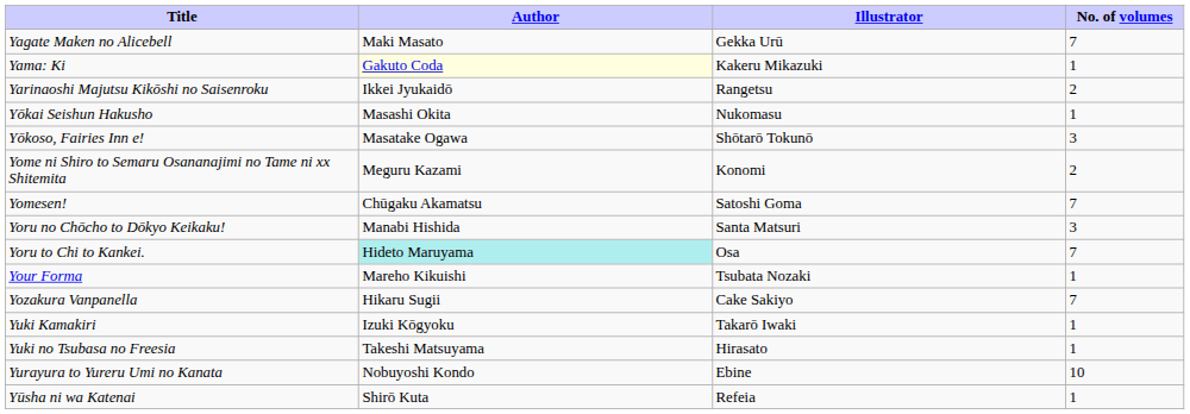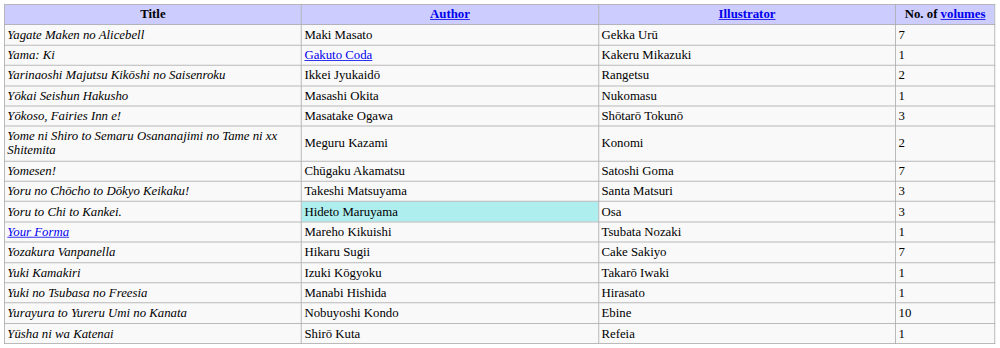 <table class="wikitable" style="width: 98%;">
 <tr>
 <th width=30% style="background:#ccf;">Title</th>
 <th width=30% style="background:#ccf;"><a href='#'>Author</a></th>
 <th width=30% style="background:#ccf;"><a href='#'>Illustrator</a></th>
 <th width=10% style="background:#ccf;">No. of <a href='#'>volumes</a></th>
 </tr>
 <tr>
 <td><em>Yagate Maken no Alicebell</em></td>
 <td>Maki Masato</td>
 <td>Gekka Urū</td>
 <td>7</td>
 </tr>
 <tr>
 <td><em>Yama: Ki</em></td>
-<td style="background: lightyellow;"><a href='#'>Gakuto Coda</a></td>
+<td><a href='#'>Gakuto Coda</a></td>
 <td>Kakeru Mikazuki</td>
 <td>1</td>
 </tr>
 <tr>
 <td><em>Yarinaoshi Majutsu Kikōshi no Saisenroku</em></td>
 <td>Ikkei Jyukaidō</td>
 <td>Rangetsu</td>
 <td>2</td>
 </tr>
 <tr>
 <td><em>Yōkai Seishun Hakusho</em></td>
 <td>Masashi Okita</td>
 <td>Nukomasu</td>
 <td>1</td>
 </tr>
 <tr>
 <td><em>Yōkoso, Fairies Inn e!</em></td>
 <td>Masatake Ogawa</td>
 <td>Shōtarō Tokunō</td>
 <td>3</td>
 </tr>
 <tr>
 <td><em>Yome ni Shiro to Semaru Osananajimi no Tame ni xx Shitemita</em></td>
 <td>Meguru Kazami</td>
 <td>Konomi</td>
 <td>2</td>
 </tr>
 <tr>
 <td><em>Yomesen!</em></td>
 <td>Chūgaku Akamatsu</td>
 <td>Satoshi Goma</td>
 <td>7</td>
 </tr>
 <tr>
 <td><em>Yoru no Chōcho to Dōkyo Keikaku!</em></td>
-<td>Manabi Hishida</td>
+<td>Takeshi Matsuyama</td>
 <td>Santa Matsuri</td>
 <td>3</td>
 </tr>
 <tr>
 <td><em>Yoru to Chi to Kankei.</em></td>
 <td style="background: paleturquoise;">Hideto Maruyama</td>
 <td>Osa</td>
-<td>7</td>
+<td>3</td>
 </tr>
 <tr>
 <td><em><a href='#'>Your Forma</a></em></td>
 <td>Mareho Kikuishi</td>
 <td>Tsubata Nozaki</td>
 <td>1</td>
 </tr>
 <tr>
 <td><em>Yozakura Vanpanella</em></td>
 <td>Hikaru Sugii</td>
 <td>Cake Sakiyo</td>
 <td>7</td>
 </tr>
 <tr>
 <td><em>Yuki Kamakiri</em></td>
 <td>Izuki Kōgyoku</td>
 <td>Takarō Iwaki</td>
 <td>1</td>
 </tr>
 <tr>
 <td><em>Yuki no Tsubasa no Freesia</em></td>
-<td>Takeshi Matsuyama</td>
+<td>Manabi Hishida</td>
 <td>Hirasato</td>
 <td>1</td>
 </tr>
 <tr>
 <td><em>Yurayura to Yureru Umi no Kanata</em></td>
 <td>Nobuyoshi Kondo</td>
 <td>Ebine</td>
 <td>10</td>
 </tr>
 <tr>
 <td><em>Yūsha ni wa Katenai</em></td>
 <td>Shirō Kuta</td>
 <td>Refeia</td>
 <td>1</td>
 </tr>
 </table>
